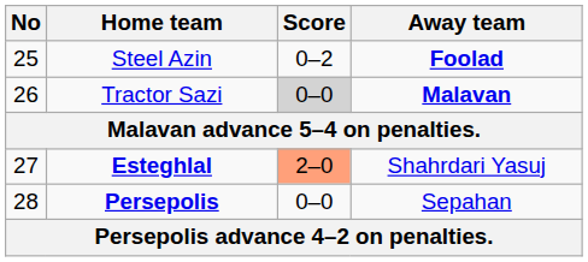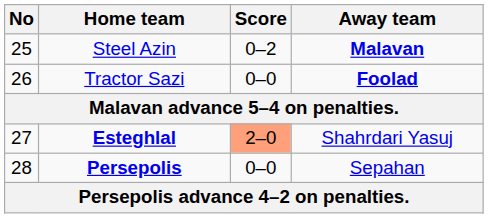 <table class="wikitable sortable" style="text-align:center">
 <tr>
 <th width=20>No</th>
 <th width=157>Home team</th>
 <th width=26>Score</th>
 <th width=157>Away team</th>
 </tr>
 <tr>
 <td>25</td>
 <td><a href='#'>Steel Azin</a></td>
 <td>0–2</td>
-<td><strong><a href='#'>Foolad</a></strong></td>
+<td><strong><a href='#'>Malavan</a></strong></td>
 </tr>
 <tr>
 <td>26</td>
 <td><a href='#'>Tractor Sazi</a></td>
-<td style="background: lightgrey;">0–0</td>
-<td><strong><a href='#'>Malavan</a></strong></td>
+<td>0–0</td>
+<td><strong><a href='#'>Foolad</a></strong></td>
 </tr>
 <tr>
 <th colspan=4>Malavan advance 5–4 on penalties.</th>
 </tr>
 <tr>
 <td>27</td>
 <td><strong><a href='#'>Esteghlal</a></strong></td>
 <td style="background: lightsalmon;">2–0</td>
 <td><a href='#'>Shahrdari Yasuj</a></td>
 </tr>
 <tr>
 <td>28</td>
 <td><strong><a href='#'>Persepolis</a></strong></td>
 <td>0–0</td>
 <td><a href='#'>Sepahan</a></td>
 </tr>
 <tr>
 <th colspan=4>Persepolis advance 4–2 on penalties.</th>
 </tr>
 </table>
